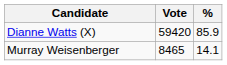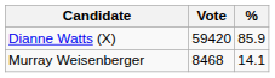 <table class="wikitable">
 <tr>
 <th bgcolor="#DDDDFF" width="200px">Candidate</th>
 <th bgcolor="#DDDDFF">Vote</th>
 <th bgcolor="#DDDDFF">%</th>
 </tr>
 <tr>
 <td><a href='#'>Dianne Watts</a> (X)</td>
 <td>59420</td>
 <td>85.9</td>
 </tr>
 <tr>
 <td>Murray Weisenberger</td>
-<td>8465</td>
+<td>8468</td>
 <td>14.1</td>
 </tr>
 </table>
